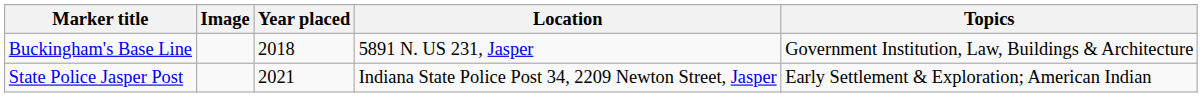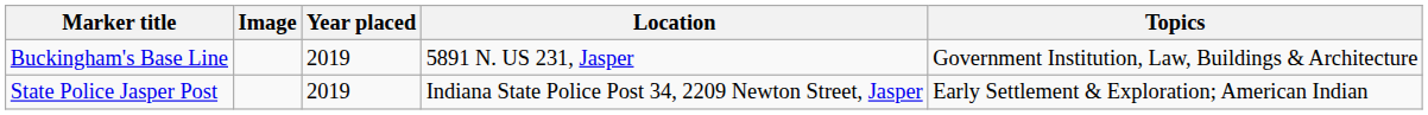 <table class="wikitable sortable">
 <tr>
 <th>Marker title</th>
 <th class="unsortable">Image</th>
 <th>Year placed</th>
 <th>Location</th>
 <th>Topics</th>
 </tr>
 <tr>
 <td><a href='#'>Buckingham's Base Line</a></td>
 <td></td>
-<td>2018</td>
+<td>2019</td>
 <td>5891 N. US 231, <a href='#'>Jasper</a><br></td>
 <td>Government Institution, Law, Buildings & Architecture</td>
 </tr>
 <tr ->
 <td><a href='#'>State Police Jasper Post</a></td>
 <td></td>
-<td>2021</td>
+<td>2019</td>
 <td>Indiana State Police Post 34, 2209 Newton Street, <a href='#'>Jasper</a><br></td>
 <td>Early Settlement & Exploration; American Indian</td>
 </tr>
 </table>
